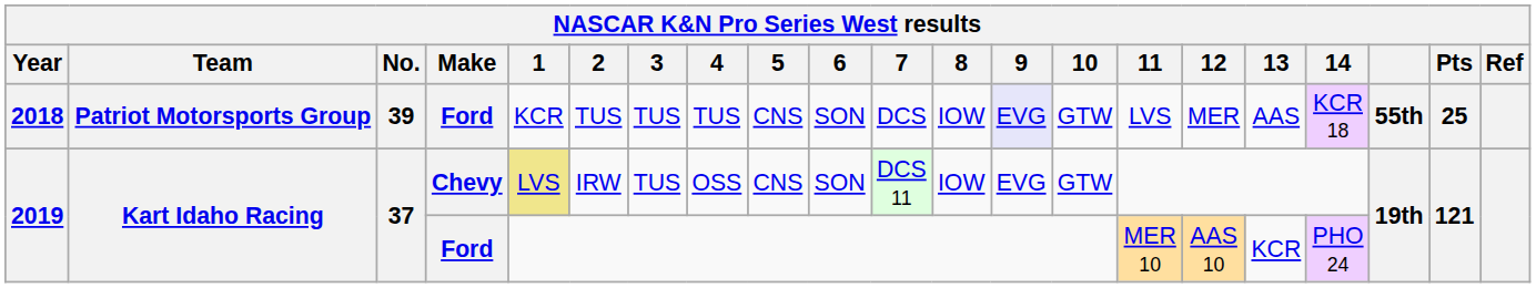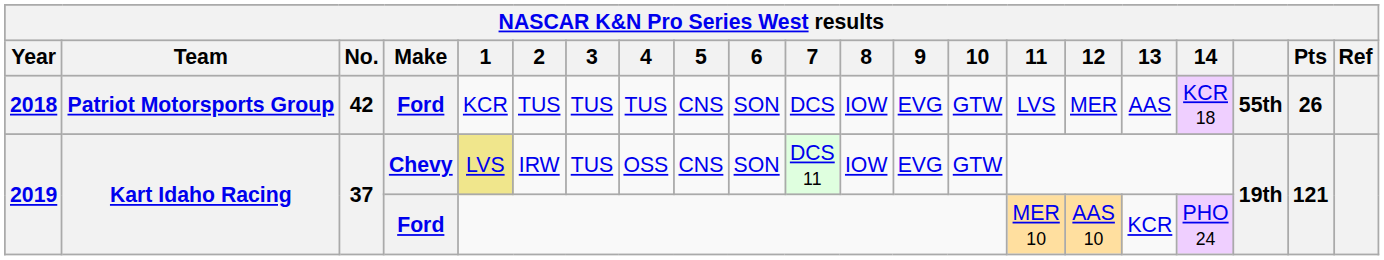 <table class="wikitable" style="text-align:center; font-size:75%">
 <tr>
 <th colspan=21><a href='#'>NASCAR K&N Pro Series West</a> results</th>
 </tr>
 <tr>
 <th>Year</th>
 <th>Team</th>
 <th>No.</th>
 <th>Make</th>
 <th>1</th>
 <th>2</th>
 <th>3</th>
 <th>4</th>
 <th>5</th>
 <th>6</th>
 <th>7</th>
 <th>8</th>
 <th>9</th>
 <th>10</th>
 <th>11</th>
 <th>12</th>
 <th>13</th>
 <th>14</th>
 <th></th>
 <th>Pts</th>
 <th>Ref</th>
 </tr>
 <tr>
 <th><a href='#'>2018</a></th>
 <th><a href='#'>Patriot Motorsports Group</a></th>
-<th>39</th>
+<th>42</th>
 <th><a href='#'>Ford</a></th>
 <td><a href='#'>KCR</a></td>
 <td><a href='#'>TUS</a></td>
 <td><a href='#'>TUS</a></td>
 <td><a href='#'>TUS</a></td>
 <td><a href='#'>CNS</a></td>
 <td><a href='#'>SON</a></td>
 <td><a href='#'>DCS</a></td>
 <td><a href='#'>IOW</a></td>
-<td style="background: lavender;"><a href='#'>EVG</a></td>
+<td><a href='#'>EVG</a></td>
 <td><a href='#'>GTW</a></td>
 <td><a href='#'>LVS</a></td>
 <td><a href='#'>MER</a></td>
 <td><a href='#'>AAS</a></td>
 <td style="background:#EFCFFF;"><a href='#'>KCR</a><br><small>18</small></td>
 <th>55th</th>
-<th>25</th>
+<th>26</th>
 <th></th>
 </tr>
 <tr>
 <th rowspan=2><a href='#'>2019</a></th>
 <th rowspan=2><a href='#'>Kart Idaho Racing</a></th>
 <th rowspan=2>37</th>
 <th><a href='#'>Chevy</a></th>
 <td style="background: khaki;"><a href='#'>LVS</a></td>
 <td><a href='#'>IRW</a></td>
 <td><a href='#'>TUS</a></td>
 <td><a href='#'>OSS</a></td>
 <td><a href='#'>CNS</a></td>
 <td><a href='#'>SON</a></td>
 <td style="background:#DFFFDF;"><a href='#'>DCS</a><br><small>11</small></td>
 <td><a href='#'>IOW</a></td>
 <td><a href='#'>EVG</a></td>
 <td><a href='#'>GTW</a></td>
 <td colspan=4></td>
 <th rowspan=2>19th</th>
 <th rowspan=2>121</th>
 <th rowspan=2></th>
 </tr>
 <tr>
 <th><a href='#'>Ford</a></th>
 <td colspan=10></td>
 <td style="background:#FFDF9F;"><a href='#'>MER</a><br><small>10</small></td>
 <td style="background:#FFDF9F;"><a href='#'>AAS</a><br><small>10</small></td>
 <td><a href='#'>KCR</a></td>
 <td style="background:#EFCFFF;"><a href='#'>PHO</a><br><small>24</small></td>
 </tr>
 </table>
